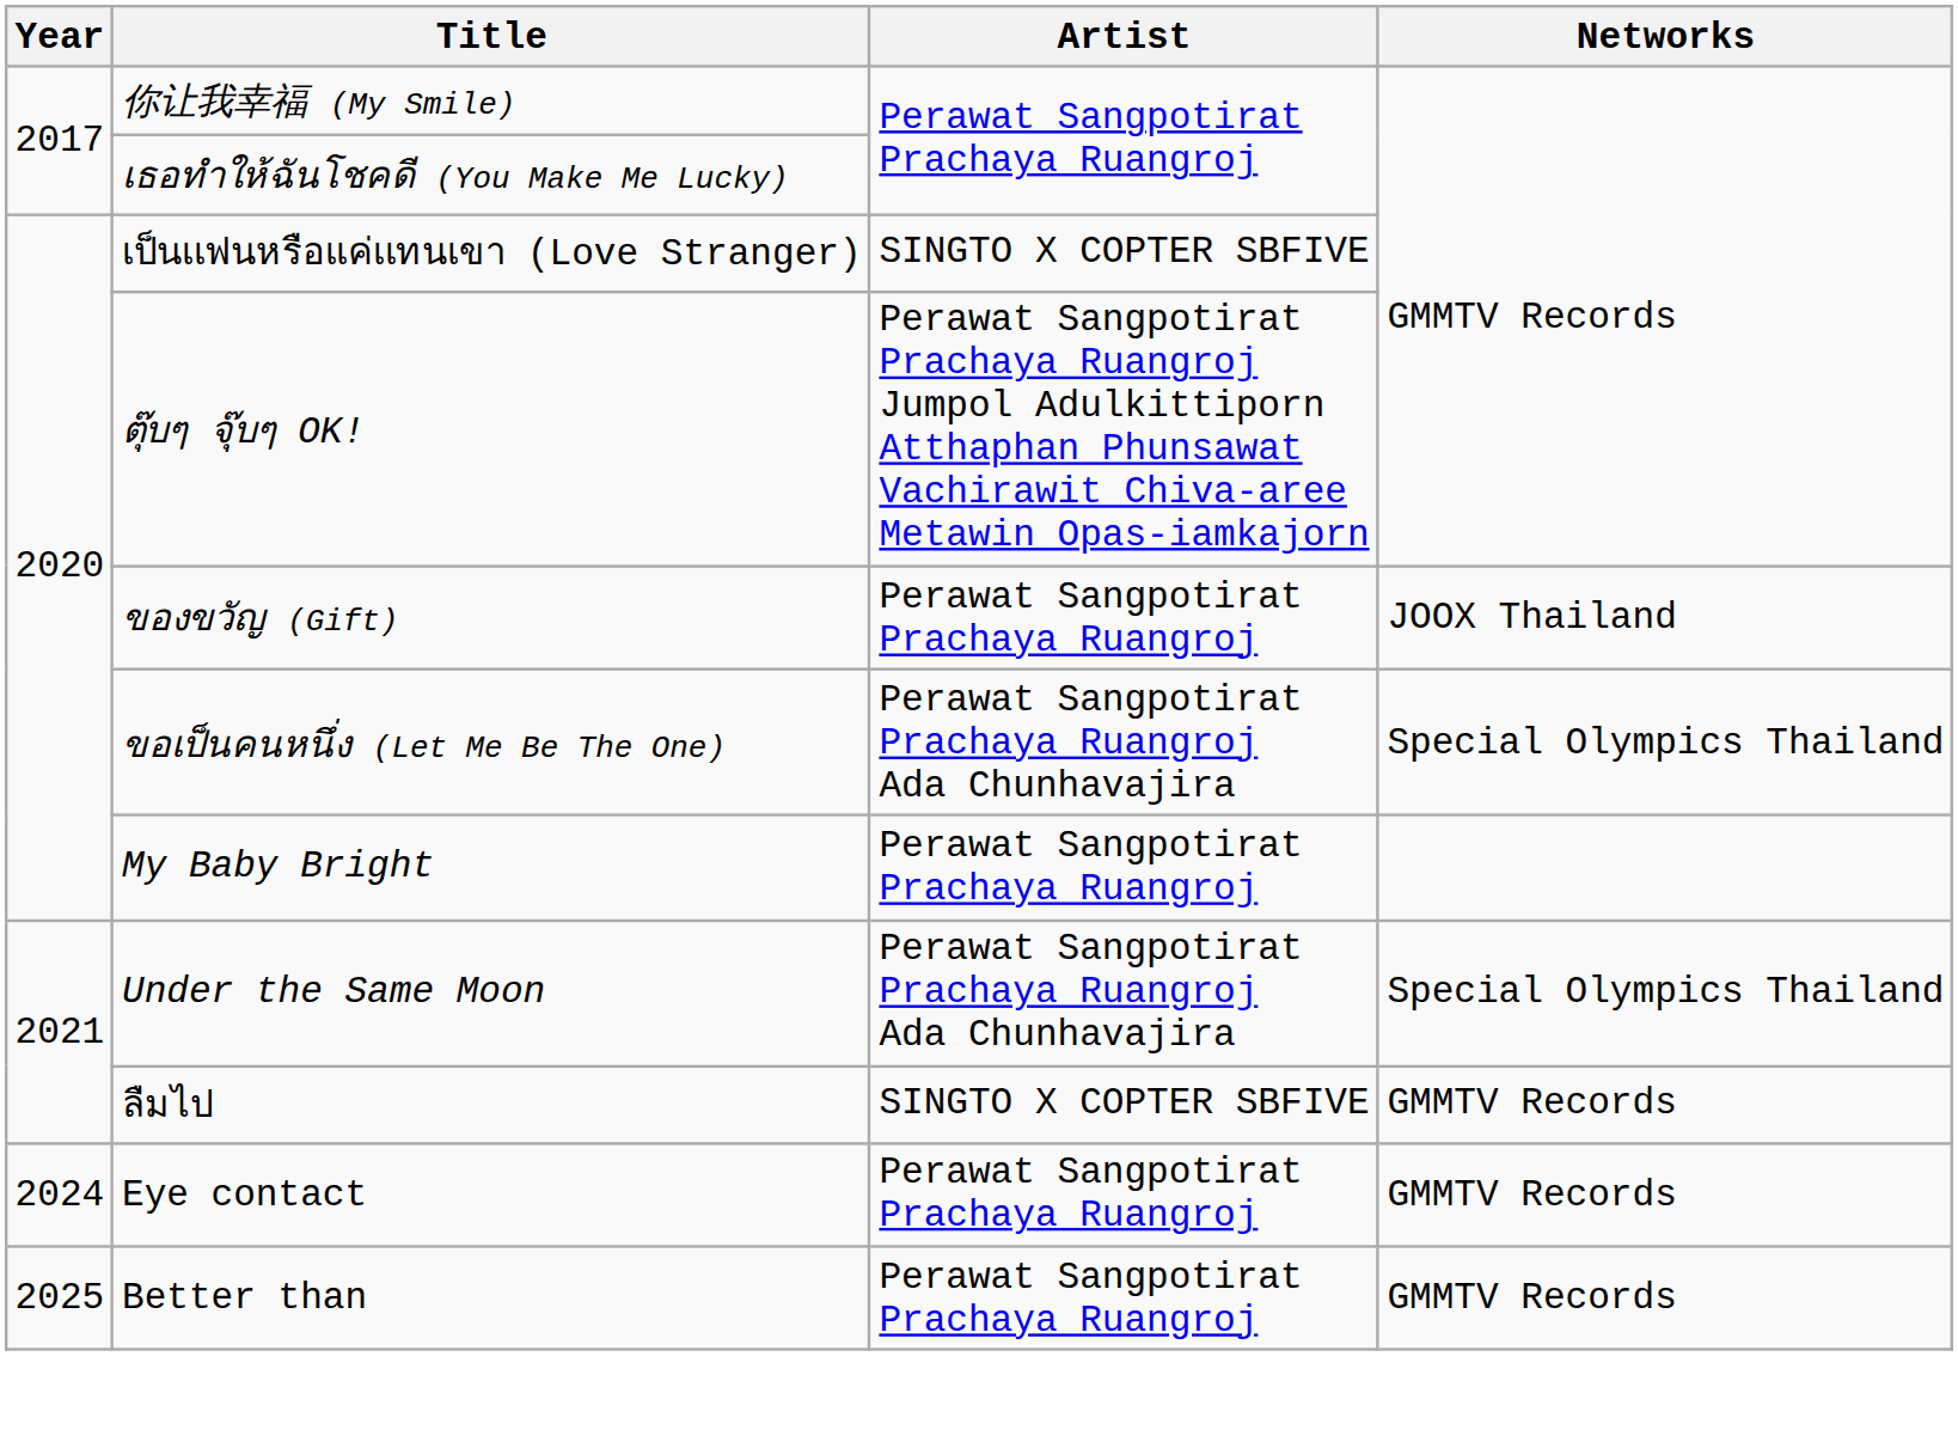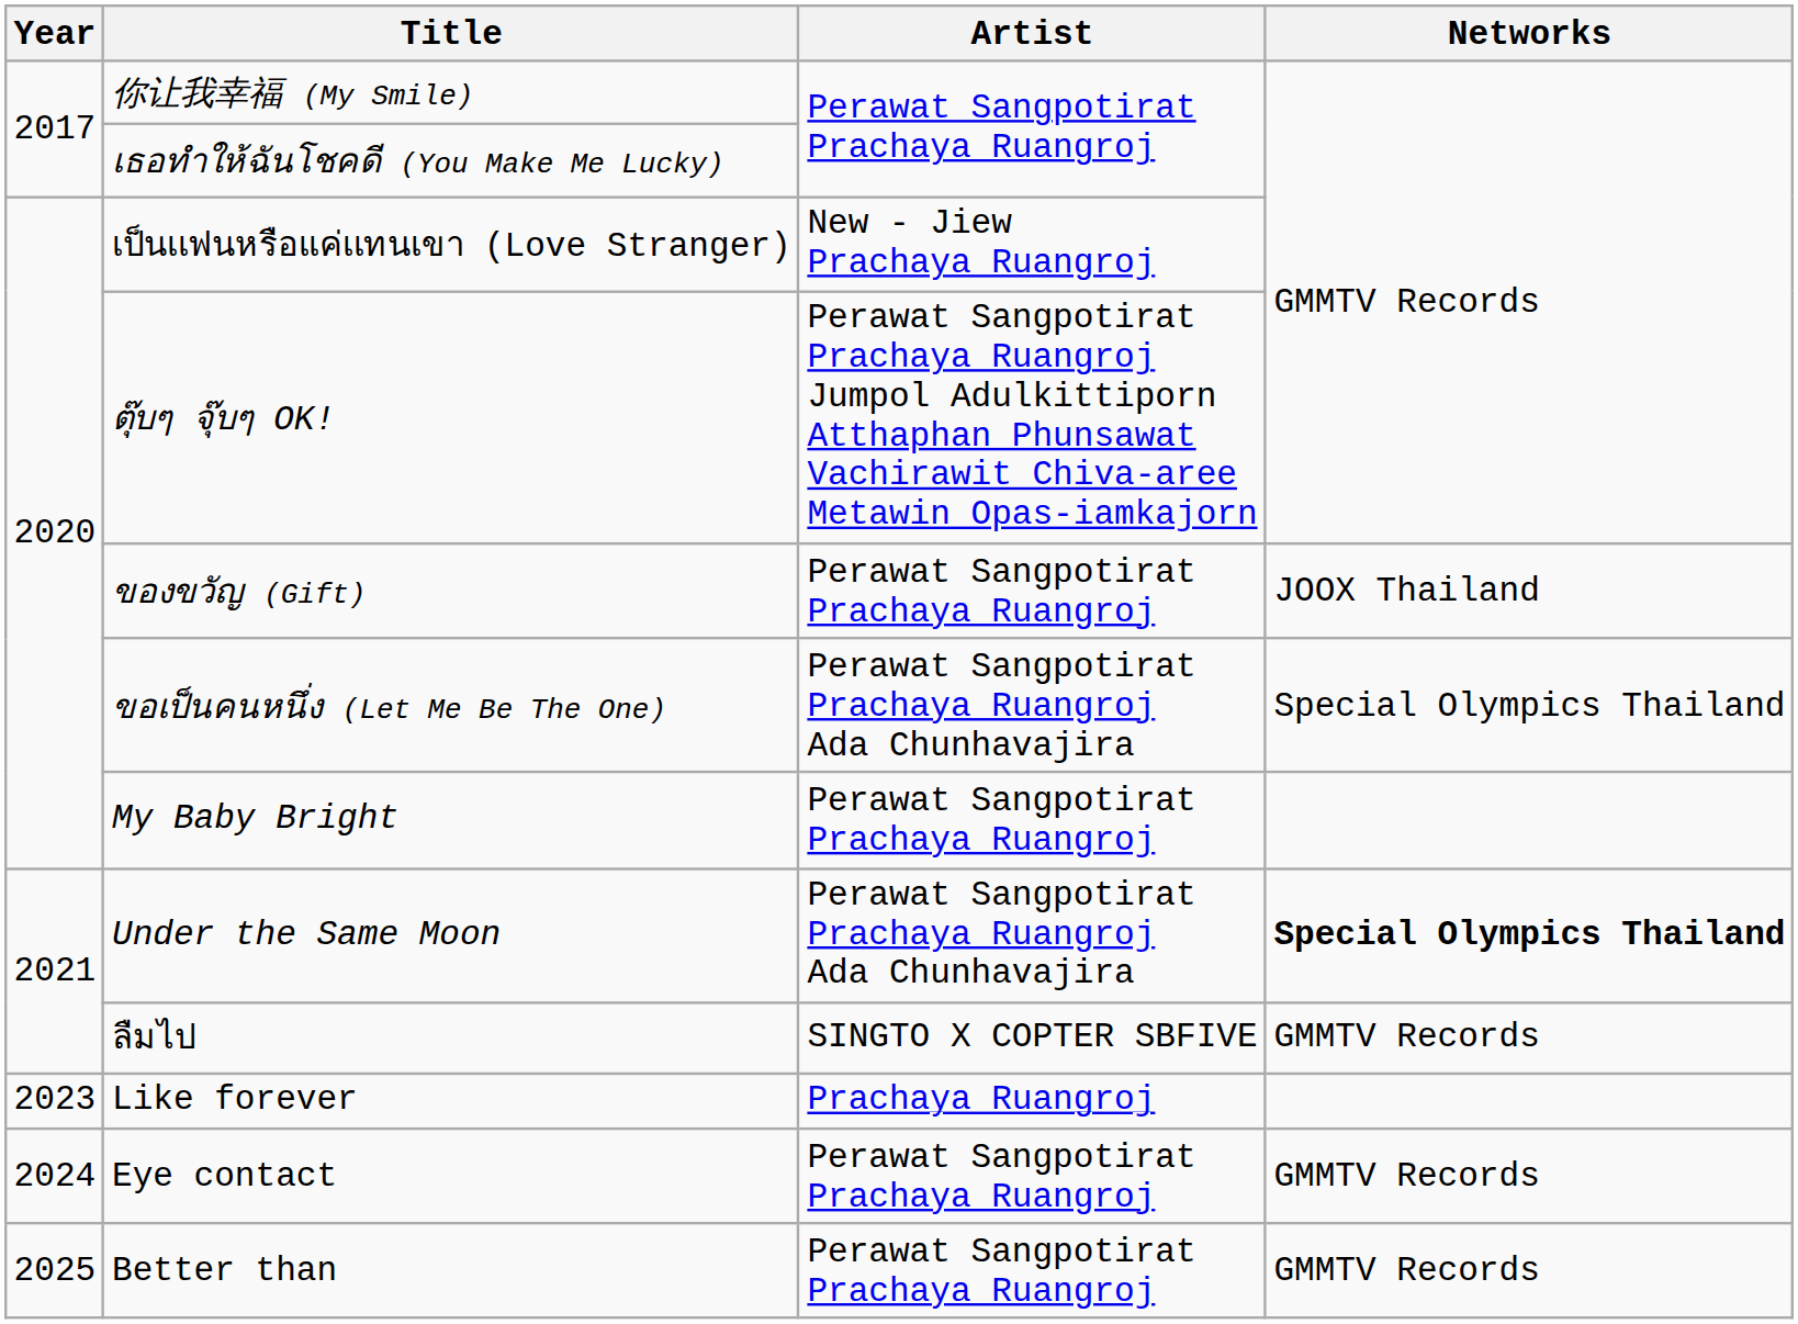 <table class="wikitable">
 <tr>
 <th>Year</th>
 <th>Title</th>
 <th>Artist</th>
 <th>Networks</th>
 </tr>
 <tr>
 <td rowspan="2">2017</td>
 <td><em>你让我幸福 <small>(My Smile)</small></em></td>
 <td rowspan="2"><a href='#'>Perawat Sangpotirat</a><br><a href='#'>Prachaya Ruangroj</a></td>
 <td rowspan="4">GMMTV Records</td>
 </tr>
 <tr>
 <td><em>เธอทำให้ฉันโชคดี <small>(You Make Me Lucky)</small></em></td>
 </tr>
 <tr>
 <td rowspan="5">2020</td>
 <td>เป็นเเฟนหรือเเค่เเทนเขา (Love Stranger)</td>
-<td>SINGTO X COPTER SBFIVE</td>
+<td>New - Jiew<br><a href='#'>Prachaya Ruangroj</a></td>
 </tr>
 <tr>
 <td><em>ตุ๊บๆ จุ๊บๆ OK!</em></td>
 <td>Perawat Sangpotirat<br><a href='#'>Prachaya Ruangroj</a><br>Jumpol Adulkittiporn<br><a href='#'>Atthaphan Phunsawat</a><br><a href='#'>Vachirawit Chiva-aree</a><br><a href='#'>Metawin Opas-iamkajorn</a></td>
 </tr>
 <tr>
 <td><em>ของขวัญ <small>(Gift)</small></em></td>
 <td>Perawat Sangpotirat<br><a href='#'>Prachaya Ruangroj</a></td>
 <td>JOOX Thailand</td>
 </tr>
 <tr>
 <td><em>ขอเป็นคนหนึ่ง <small>(Let Me Be The One)</small></em></td>
 <td>Perawat Sangpotirat<br><a href='#'>Prachaya Ruangroj</a><br>Ada Chunhavajira</td>
 <td>Special Olympics Thailand</td>
 </tr>
 <tr>
 <td><em>My Baby Bright</em></td>
 <td>Perawat Sangpotirat<br><a href='#'>Prachaya Ruangroj</a></td>
 <td></td>
 </tr>
 <tr>
 <td rowspan="2">2021</td>
 <td><em>Under the Same Moon</em></td>
 <td>Perawat Sangpotirat<br><a href='#'>Prachaya Ruangroj</a><br>Ada Chunhavajira</td>
-<td>Special Olympics Thailand</td>
+<td><strong>Special Olympics Thailand</strong></td>
 </tr>
 <tr>
 <td>ลืมไป</td>
 <td>SINGTO X COPTER SBFIVE</td>
 <td>GMMTV Records</td>
+</tr>
+<tr>
+<td>2023</td>
+<td>Like forever</td>
+<td><a href='#'>Prachaya Ruangroj</a></td>
+<td></td>
 </tr>
 <tr>
 <td>2024</td>
 <td>Eye contact</td>
 <td>Perawat Sangpotirat<br><a href='#'>Prachaya Ruangroj</a></td>
 <td>GMMTV Records</td>
 </tr>
 <tr>
 <td>2025</td>
 <td>Better than</td>
 <td>Perawat Sangpotirat<br><a href='#'>Prachaya Ruangroj</a></td>
 <td>GMMTV Records</td>
 </tr>
 </table>
